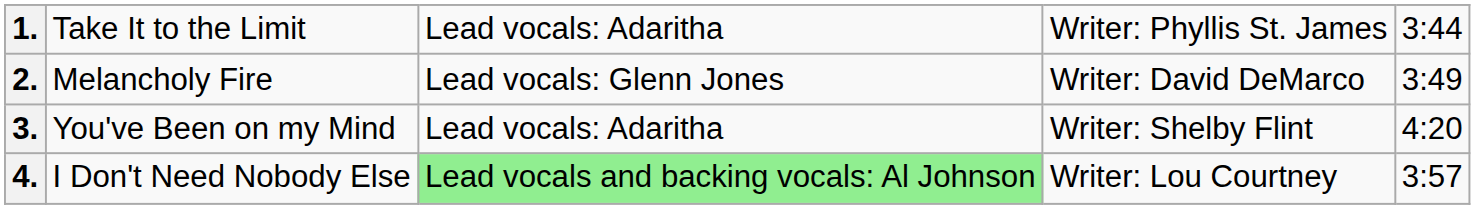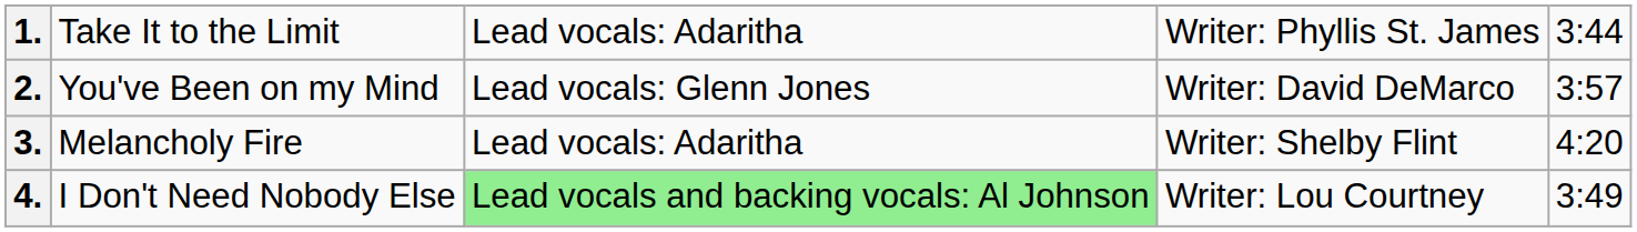 <table class="wikitable">
 <tr>
 <th>1.</th>
 <td>Take It to the Limit</td>
 <td>Lead vocals: Adaritha</td>
 <td>Writer: Phyllis St. James</td>
 <td>3:44</td>
 </tr>
 <tr>
 <th>2.</th>
-<td>Melancholy Fire</td>
+<td>You've Been on my Mind</td>
 <td>Lead vocals: Glenn Jones</td>
 <td>Writer: David DeMarco</td>
-<td>3:49</td>
+<td>3:57</td>
 </tr>
 <tr>
 <th>3.</th>
-<td>You've Been on my Mind</td>
+<td>Melancholy Fire</td>
 <td>Lead vocals: Adaritha</td>
 <td>Writer: Shelby Flint</td>
 <td>4:20</td>
 </tr>
 <tr>
 <th>4.</th>
 <td>I Don't Need Nobody Else</td>
 <td style="background: lightgreen;">Lead vocals and backing vocals: Al Johnson</td>
 <td>Writer: Lou Courtney</td>
-<td>3:57</td>
+<td>3:49</td>
 </tr>
 </table>
